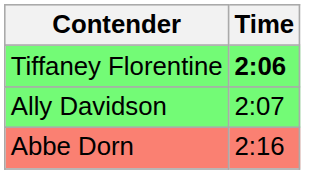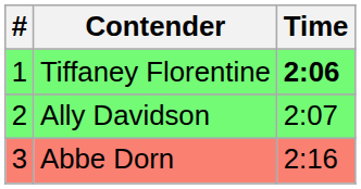 <table class="wikitable">
 <tr>
+<th>#</th>
 <th>Contender</th>
 <th>Time</th>
 </tr>
 <tr>
+<td style="background:#73fb76;">1</td>
 <td style="background:#73fb76;">Tiffaney Florentine</td>
 <td style="background:#73fb76;"><strong>2:06</strong></td>
 </tr>
 <tr>
+<td style="background:#73fb76;">2</td>
 <td style="background:#73fb76;">Ally Davidson</td>
 <td style="background:#73fb76;">2:07</td>
 </tr>
 <tr>
+<td style="background:salmon;">3</td>
 <td style="background:salmon;">Abbe Dorn</td>
 <td style="background:salmon;">2:16</td>
 </tr>
 </table>
